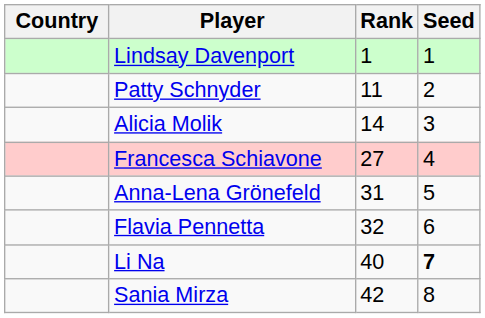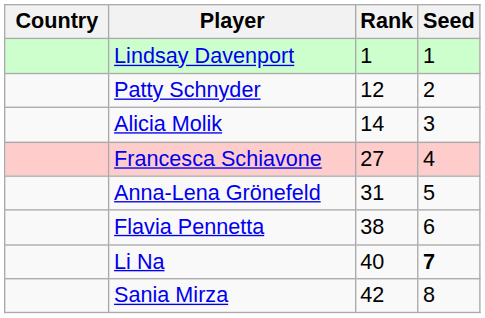 <table class="sortable wikitable">
 <tr>
 <th width="70">Country</th>
 <th width="175">Player</th>
 <th>Rank</th>
 <th>Seed</th>
 </tr>
 <tr style="background:#cfc;">
 <td></td>
 <td><a href='#'>Lindsay Davenport</a></td>
 <td>1</td>
 <td>1</td>
 </tr>
 <tr>
 <td></td>
 <td><a href='#'>Patty Schnyder</a></td>
-<td>11</td>
+<td>12</td>
 <td>2</td>
 </tr>
 <tr>
 <td></td>
 <td><a href='#'>Alicia Molik</a></td>
 <td>14</td>
 <td>3</td>
 </tr>
 <tr style="background:#fcc;">
 <td></td>
 <td><a href='#'>Francesca Schiavone</a></td>
 <td>27</td>
 <td>4</td>
 </tr>
 <tr>
 <td></td>
 <td><a href='#'>Anna-Lena Grönefeld</a></td>
 <td>31</td>
 <td>5</td>
 </tr>
 <tr>
 <td></td>
 <td><a href='#'>Flavia Pennetta</a></td>
-<td>32</td>
+<td>38</td>
 <td>6</td>
 </tr>
 <tr>
 <td></td>
 <td><a href='#'>Li Na</a></td>
 <td>40</td>
 <td><strong>7</strong></td>
 </tr>
 <tr>
 <td></td>
 <td><a href='#'>Sania Mirza</a></td>
 <td>42</td>
 <td>8</td>
 </tr>
 </table>
